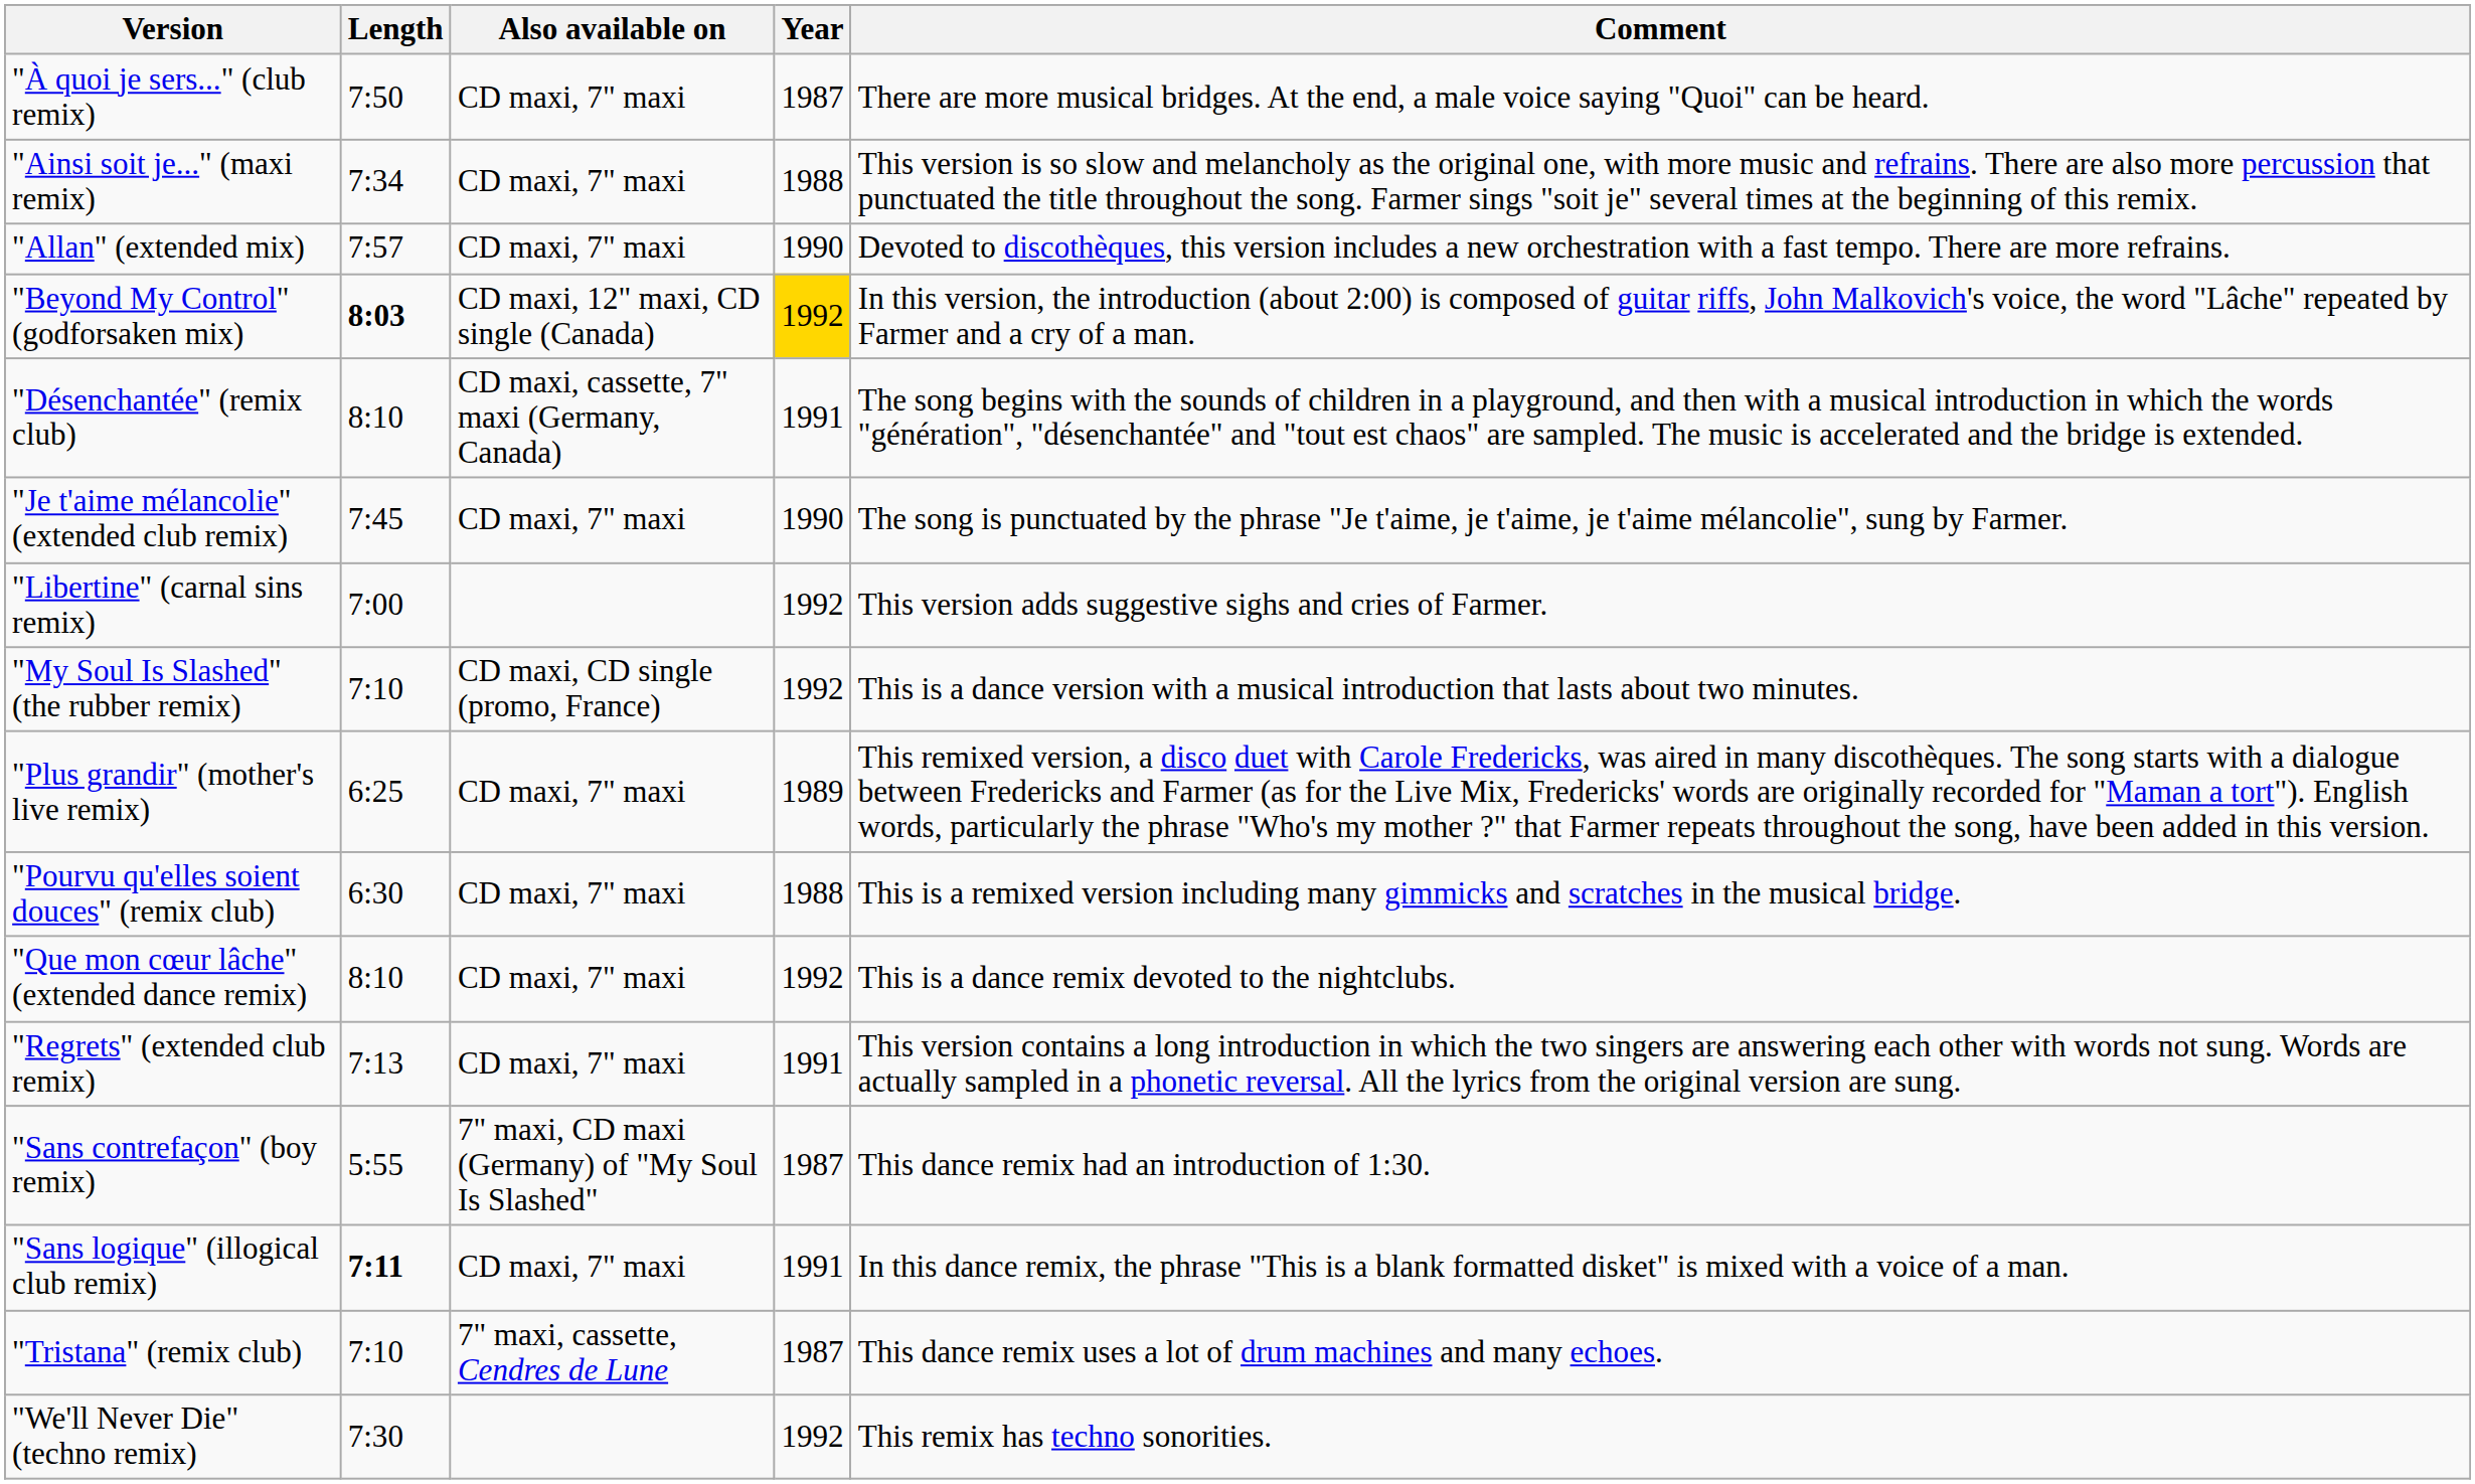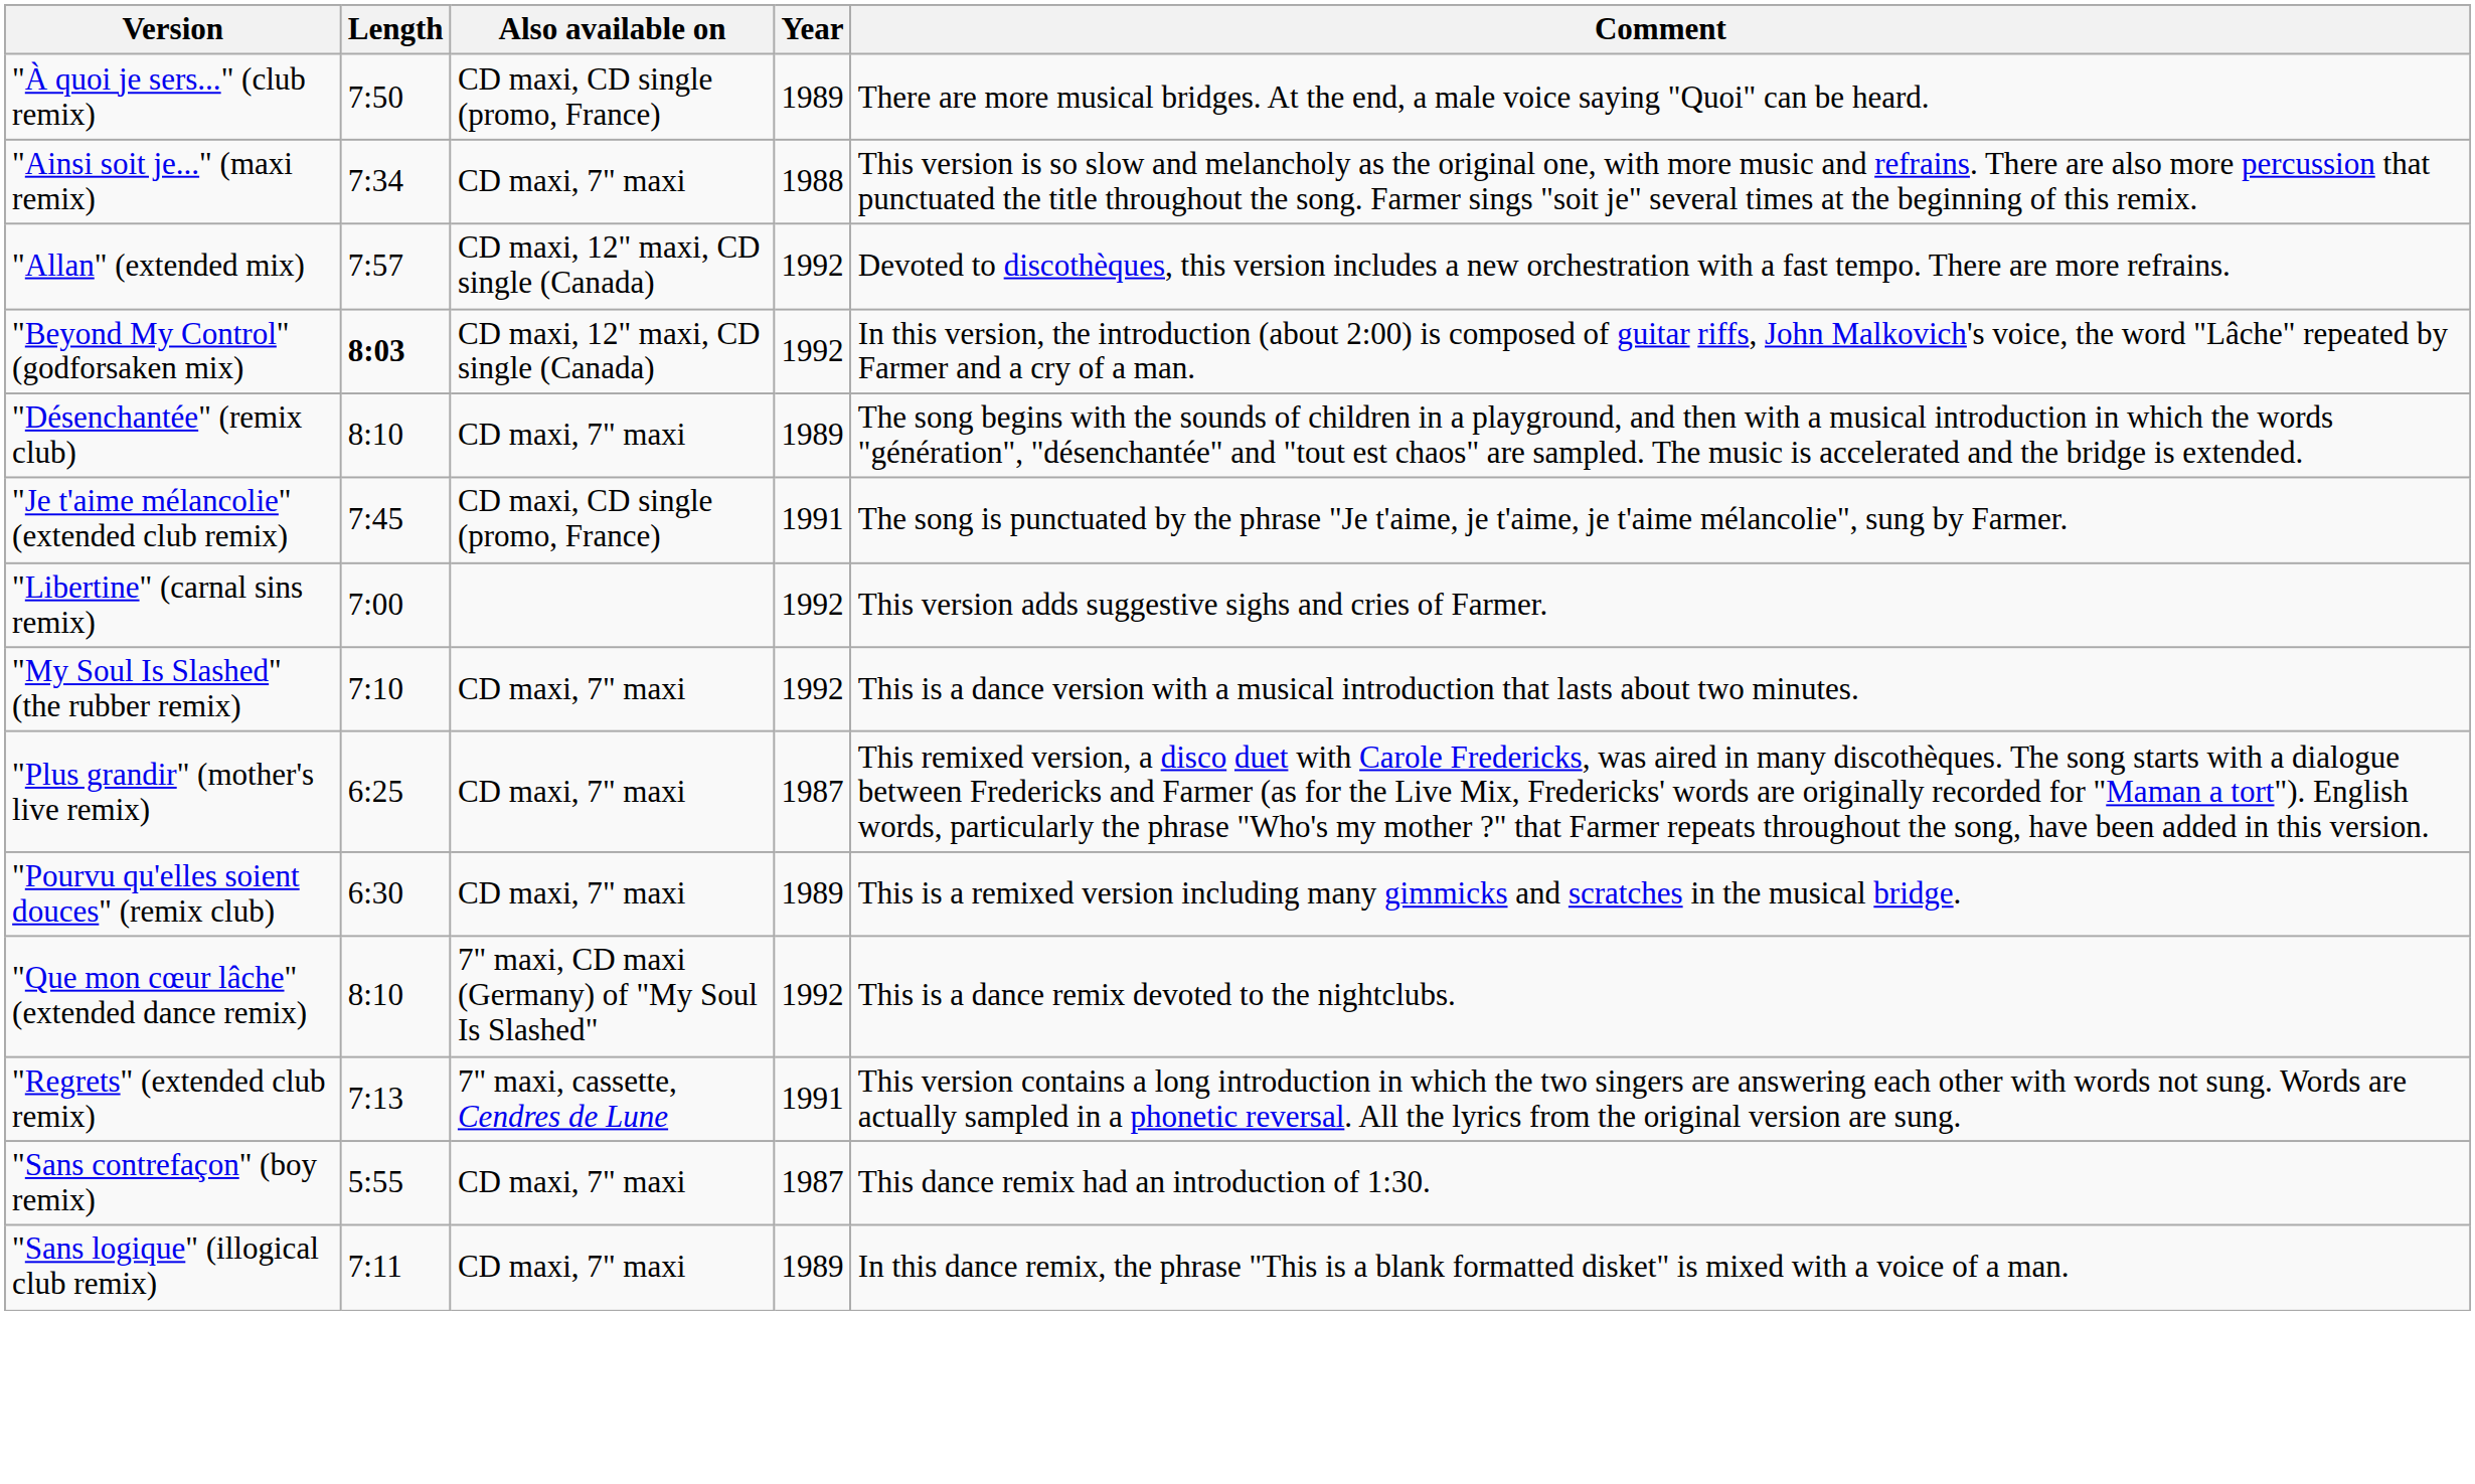 <table class="wikitable sortable" width="100%" border="1">
 <tr>
 <th>Version</th>
 <th>Length</th>
 <th>Also available on</th>
 <th>Year</th>
 <th>Comment</th>
 </tr>
 <tr>
 <td>"<a href='#'>À quoi je sers...</a>" (club remix)</td>
 <td>7:50</td>
-<td>CD maxi, 7" maxi</td>
-<td>1987</td>
+<td>CD maxi, CD single (promo, France)</td>
+<td>1989</td>
 <td>There are more musical bridges. At the end, a male voice saying "Quoi" can be heard.</td>
 </tr>
 <tr>
 <td>"<a href='#'>Ainsi soit je...</a>" (maxi remix)</td>
 <td>7:34</td>
 <td>CD maxi, 7" maxi</td>
 <td>1988</td>
 <td>This version is so slow and melancholy as the original one, with more music and <a href='#'>refrains</a>. There are also more <a href='#'>percussion</a> that punctuated the title throughout the song. Farmer sings "soit je" several times at the beginning of this remix.</td>
 </tr>
 <tr>
 <td>"<a href='#'>Allan</a>" (extended mix)</td>
 <td>7:57</td>
-<td>CD maxi, 7" maxi</td>
-<td>1990</td>
+<td>CD maxi, 12" maxi, CD single (Canada)</td>
+<td>1992</td>
 <td>Devoted to <a href='#'>discothèques</a>, this version includes a new orchestration with a fast tempo. There are more refrains.</td>
 </tr>
 <tr>
 <td>"<a href='#'>Beyond My Control</a>" (godforsaken mix)</td>
 <td><strong>8:03</strong></td>
 <td>CD maxi, 12" maxi, CD single (Canada)</td>
-<td style="background: gold;">1992</td>
+<td>1992</td>
 <td>In this version, the introduction (about 2:00) is composed of <a href='#'>guitar</a> <a href='#'>riffs</a>, <a href='#'>John Malkovich</a>'s voice, the word "Lâche" repeated by Farmer and a cry of a man.</td>
 </tr>
 <tr>
 <td>"<a href='#'>Désenchantée</a>" (remix club)</td>
 <td>8:10</td>
-<td>CD maxi, cassette, 7" maxi (Germany, Canada)</td>
-<td>1991</td>
+<td>CD maxi, 7" maxi</td>
+<td>1989</td>
 <td>The song begins with the sounds of children in a playground, and then with a musical introduction in which the words "génération", "désenchantée" and "tout est chaos" are sampled. The music is accelerated and the bridge is extended.</td>
 </tr>
 <tr>
 <td>"<a href='#'>Je t'aime mélancolie</a>" (extended club remix)</td>
 <td>7:45</td>
-<td>CD maxi, 7" maxi</td>
-<td>1990</td>
+<td>CD maxi, CD single (promo, France)</td>
+<td>1991</td>
 <td>The song is punctuated by the phrase "Je t'aime, je t'aime, je t'aime mélancolie", sung by Farmer.</td>
 </tr>
 <tr>
 <td>"<a href='#'>Libertine</a>" (carnal sins remix)</td>
 <td>7:00</td>
 <td></td>
 <td>1992</td>
 <td>This version adds suggestive sighs and cries of Farmer.</td>
 </tr>
 <tr>
 <td>"<a href='#'>My Soul Is Slashed</a>" (the rubber remix)</td>
 <td>7:10</td>
-<td>CD maxi, CD single (promo, France)</td>
+<td>CD maxi, 7" maxi</td>
 <td>1992</td>
 <td>This is a dance version with a musical introduction that lasts about two minutes.</td>
 </tr>
 <tr>
 <td>"<a href='#'>Plus grandir</a>" (mother's live remix)</td>
 <td>6:25</td>
 <td>CD maxi, 7" maxi</td>
-<td>1989</td>
+<td>1987</td>
 <td>This remixed version, a <a href='#'>disco</a> <a href='#'>duet</a> with <a href='#'>Carole Fredericks</a>, was aired in many discothèques. The song starts with a dialogue between Fredericks and Farmer (as for the Live Mix, Fredericks' words are originally recorded for "<a href='#'>Maman a tort</a>"). English words, particularly the phrase "Who's my mother ?" that Farmer repeats throughout the song, have been added in this version.</td>
 </tr>
 <tr>
 <td>"<a href='#'>Pourvu qu'elles soient douces</a>" (remix club)</td>
 <td>6:30</td>
 <td>CD maxi, 7" maxi</td>
-<td>1988</td>
+<td>1989</td>
 <td>This is a remixed version including many <a href='#'>gimmicks</a> and <a href='#'>scratches</a> in the musical <a href='#'>bridge</a>.</td>
 </tr>
 <tr>
 <td>"<a href='#'>Que mon cœur lâche</a>" (extended dance remix)</td>
 <td>8:10</td>
-<td>CD maxi, 7" maxi</td>
+<td>7" maxi, CD maxi (Germany) of "My Soul Is Slashed"</td>
 <td>1992</td>
 <td>This is a dance remix devoted to the nightclubs.</td>
 </tr>
 <tr>
 <td>"<a href='#'>Regrets</a>" (extended club remix)</td>
 <td>7:13</td>
-<td>CD maxi, 7" maxi</td>
+<td>7" maxi, cassette, <em><a href='#'>Cendres de Lune</a></em></td>
 <td>1991</td>
 <td>This version contains a long introduction in which the two singers are answering each other with words not sung. Words are actually sampled in a <a href='#'>phonetic reversal</a>. All the lyrics from the original version are sung.</td>
 </tr>
 <tr>
 <td>"<a href='#'>Sans contrefaçon</a>" (boy remix)</td>
 <td>5:55</td>
-<td>7" maxi, CD maxi (Germany) of "My Soul Is Slashed"</td>
+<td>CD maxi, 7" maxi</td>
 <td>1987</td>
 <td>This dance remix had an introduction of 1:30.</td>
 </tr>
 <tr>
 <td>"<a href='#'>Sans logique</a>" (illogical club remix)</td>
-<td><strong>7:11</strong></td>
+<td>7:11</td>
 <td>CD maxi, 7" maxi</td>
-<td>1991</td>
+<td>1989</td>
 <td>In this dance remix, the phrase "This is a blank formatted disket" is mixed with a voice of a man.</td>
 </tr>
-<tr>
-<td>"<a href='#'>Tristana</a>" (remix club)</td>
-<td>7:10</td>
-<td>7" maxi, cassette, <em><a href='#'>Cendres de Lune</a></em></td>
-<td>1987</td>
-<td>This dance remix uses a lot of <a href='#'>drum machines</a> and many <a href='#'>echoes</a>.</td>
-</tr>
-<tr>
-<td>"We'll Never Die" (techno remix)</td>
-<td>7:30</td>
-<td></td>
-<td>1992</td>
-<td>This remix has <a href='#'>techno</a> sonorities.</td>
-</tr>
 </table>
